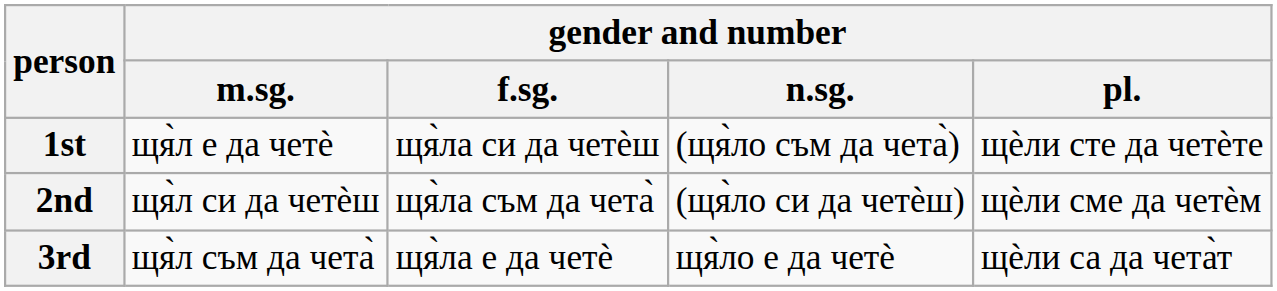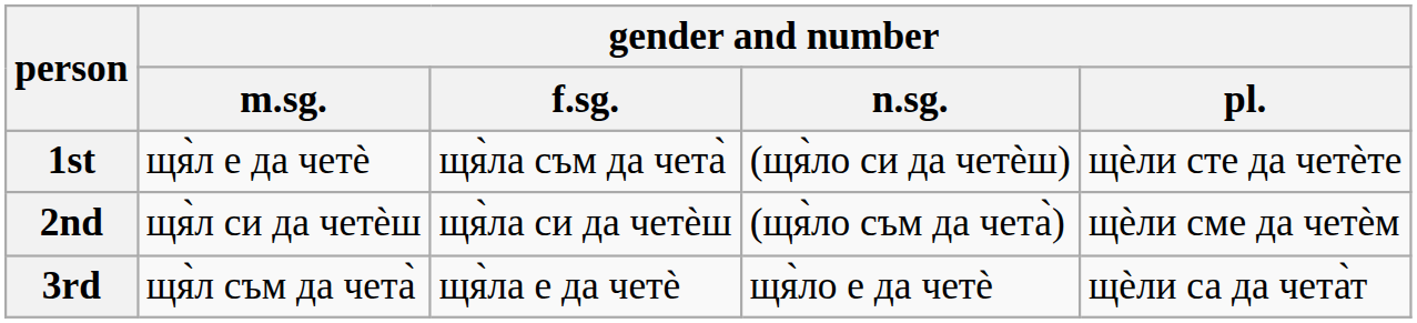 <table class="wikitable">
 <tr>
 <th rowspan="2">person</th>
 <th colspan="4">gender and number</th>
 </tr>
 <tr>
 <th>m.sg.</th>
 <th>f.sg.</th>
 <th>n.sg.</th>
 <th>pl.</th>
 </tr>
 <tr>
 <th>1st</th>
 <td>щя̀л е да четѐ</td>
-<td>щя̀лa си да четѐш</td>
-<td>(щя̀лo съм да чета̀)</td>
+<td>щя̀лa съм да чета̀</td>
+<td>(щя̀лo си да четѐш)</td>
 <td>щѐли сте да четѐте</td>
 </tr>
 <tr>
 <th>2nd</th>
 <td>щя̀л си да четѐш</td>
-<td>щя̀лa съм да чета̀</td>
-<td>(щя̀лo си да четѐш)</td>
+<td>щя̀лa си да четѐш</td>
+<td>(щя̀лo съм да чета̀)</td>
 <td>щѐли сме да четѐм</td>
 </tr>
 <tr>
 <th>3rd</th>
 <td>щя̀л съм да чета̀</td>
 <td>щя̀лa е да четѐ</td>
 <td>щя̀лo е да четѐ</td>
 <td>щѐли са да чета̀т</td>
 </tr>
 </table>
